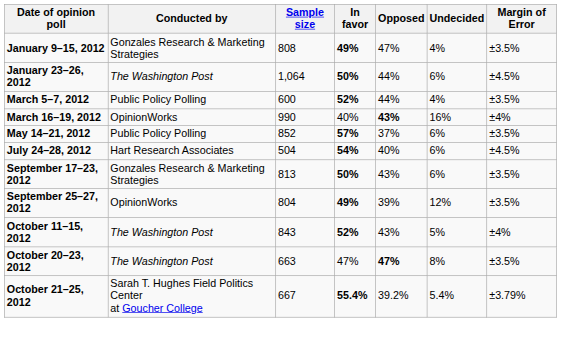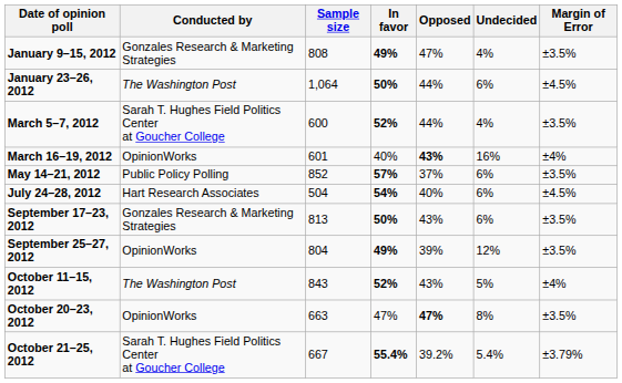 <table class="wikitable" style="width:825px;">
 <tr>
 <th>Date of opinion poll</th>
 <th>Conducted by</th>
 <th><a href='#'>Sample size</a><br></th>
 <th>In favor</th>
 <th>Opposed</th>
 <th>Undecided</th>
 <th>Margin of Error</th>
 </tr>
 <tr>
 <td><strong> January 9–15, 2012</strong></td>
 <td>Gonzales Research & Marketing Strategies</td>
 <td>808</td>
 <td><strong>49%</strong></td>
 <td>47%</td>
 <td>4%</td>
 <td>±3.5%</td>
 </tr>
 <tr>
 <td><strong> January 23–26, 2012</strong></td>
 <td><em>The Washington Post</em></td>
 <td>1,064</td>
 <td><strong>50%</strong></td>
 <td>44%</td>
 <td>6%</td>
 <td>±4.5%</td>
 </tr>
 <tr>
 <td><strong> March 5–7, 2012</strong></td>
-<td>Public Policy Polling</td>
+<td>Sarah T. Hughes Field Politics Center<br> at <a href='#'>Goucher College</a></td>
 <td>600</td>
 <td><strong>52%</strong></td>
 <td>44%</td>
 <td>4%</td>
 <td>±3.5%</td>
 </tr>
 <tr>
 <td><strong> March 16–19, 2012</strong></td>
 <td>OpinionWorks</td>
-<td>990</td>
+<td>601</td>
 <td>40%</td>
 <td><strong>43%</strong></td>
 <td>16%</td>
 <td>±4%</td>
 </tr>
 <tr>
 <td><strong> May 14–21, 2012</strong></td>
 <td>Public Policy Polling</td>
 <td>852</td>
 <td><strong>57%</strong></td>
 <td>37%</td>
 <td>6%</td>
 <td>±3.5%</td>
 </tr>
 <tr>
 <td><strong> July 24–28, 2012</strong></td>
 <td>Hart Research Associates</td>
 <td>504</td>
 <td><strong>54%</strong></td>
 <td>40%</td>
 <td>6%</td>
 <td>±4.5%</td>
 </tr>
 <tr>
 <td><strong> September 17–23, 2012</strong></td>
 <td>Gonzales Research & Marketing Strategies</td>
 <td>813</td>
 <td><strong>50%</strong></td>
 <td>43%</td>
 <td>6%</td>
 <td>±3.5%</td>
 </tr>
 <tr>
 <td><strong> September 25–27, 2012</strong></td>
 <td>OpinionWorks</td>
 <td>804</td>
 <td><strong>49%</strong></td>
 <td>39%</td>
 <td>12%</td>
 <td>±3.5%</td>
 </tr>
 <tr>
 <td><strong> October 11–15, 2012</strong></td>
 <td><em>The Washington Post</em></td>
 <td>843</td>
 <td><strong>52%</strong></td>
 <td>43%</td>
 <td>5%</td>
 <td>±4%</td>
 </tr>
 <tr>
 <td><strong> October 20–23, 2012</strong></td>
-<td><em>The Washington Post</em></td>
+<td>OpinionWorks</td>
 <td>663</td>
 <td>47%</td>
 <td><strong>47%</strong></td>
 <td>8%</td>
 <td>±3.5%</td>
 </tr>
 <tr>
 <td><strong> October 21–25, 2012</strong></td>
 <td>Sarah T. Hughes Field Politics Center<br> at <a href='#'>Goucher College</a></td>
 <td>667</td>
 <td><strong>55.4%</strong></td>
 <td>39.2%</td>
 <td>5.4%</td>
 <td>±3.79%</td>
 </tr>
 </table>
